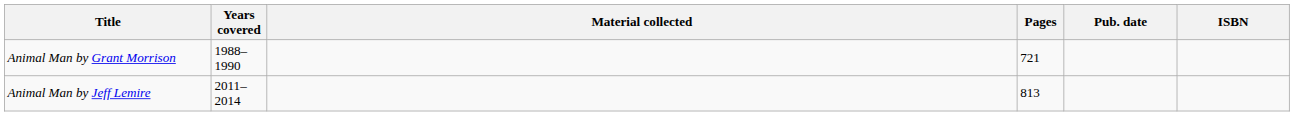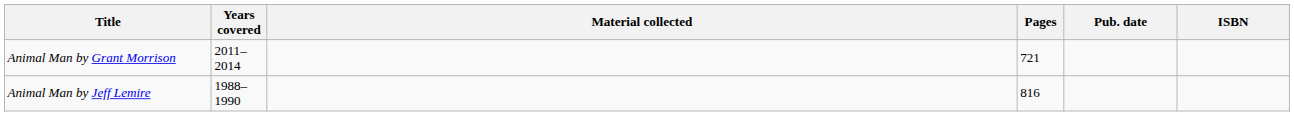 <table class="wikitable sortable" width=99%>
 <tr>
 <th width="245px">Title</th>
 <th width="60px">Years covered</th>
 <th class="unsortable">Material collected</th>
 <th width="50px">Pages</th>
 <th width="130px">Pub. date</th>
 <th class="unsortable" width="130px">ISBN</th>
 </tr>
 <tr>
 <td><em>Animal Man by <a href='#'>Grant Morrison</a></em></td>
-<td>1988–1990</td>
+<td>2011–2014</td>
 <td></td>
 <td>721</td>
 <td></td>
 <td> </td>
 </tr>
 <tr>
 <td><em>Animal Man by <a href='#'>Jeff Lemire</a></em></td>
-<td>2011–2014</td>
+<td>1988–1990</td>
 <td></td>
-<td>813</td>
+<td>816</td>
 <td></td>
 <td></td>
 </tr>
 </table>
